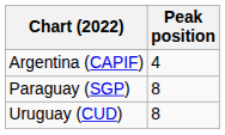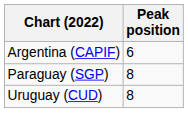 <table class="wikitable sortable">
 <tr>
 <th>Chart (2022)</th>
 <th>Peak<br>position</th>
 </tr>
 <tr>
 <td>Argentina (<a href='#'>CAPIF</a>)</td>
-<td>4</td>
+<td>6</td>
 </tr>
 <tr>
 <td>Paraguay (<a href='#'>SGP</a>)</td>
 <td>8</td>
 </tr>
 <tr>
 <td>Uruguay (<a href='#'>CUD</a>)</td>
 <td>8</td>
 </tr>
 </table>
